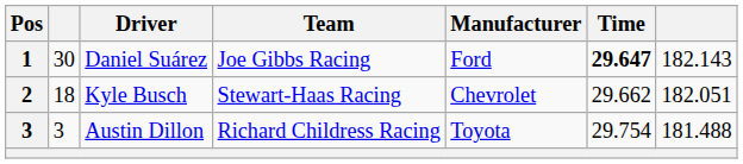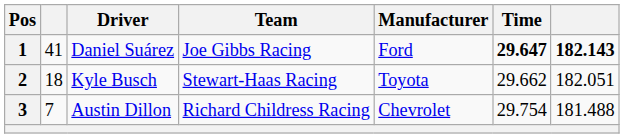 <table class="wikitable" style="font-size:95%">
 <tr>
 <th>Pos</th>
 <th></th>
 <th>Driver</th>
 <th>Team</th>
 <th>Manufacturer</th>
 <th>Time</th>
 <th></th>
 </tr>
 <tr>
 <th>1</th>
-<td>30</td>
+<td>41</td>
 <td><a href='#'>Daniel Suárez</a></td>
 <td><a href='#'>Joe Gibbs Racing</a></td>
 <td><a href='#'>Ford</a></td>
 <td><strong>29.647</strong></td>
-<td>182.143</td>
+<td><strong>182.143</strong></td>
 </tr>
 <tr>
 <th>2</th>
 <td>18</td>
 <td><a href='#'>Kyle Busch</a></td>
 <td><a href='#'>Stewart-Haas Racing</a></td>
-<td><a href='#'>Chevrolet</a></td>
+<td><a href='#'>Toyota</a></td>
 <td>29.662</td>
 <td>182.051</td>
 </tr>
 <tr>
 <th>3</th>
-<td>3</td>
+<td>7</td>
 <td><a href='#'>Austin Dillon</a></td>
 <td><a href='#'>Richard Childress Racing</a></td>
-<td><a href='#'>Toyota</a></td>
+<td><a href='#'>Chevrolet</a></td>
 <td>29.754</td>
 <td>181.488</td>
 </tr>
 <tr>
 <th colspan="7"></th>
 </tr>
 </table>
